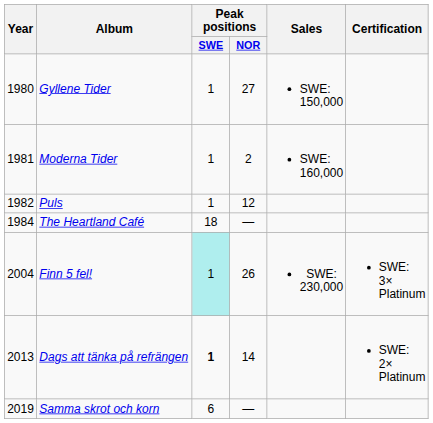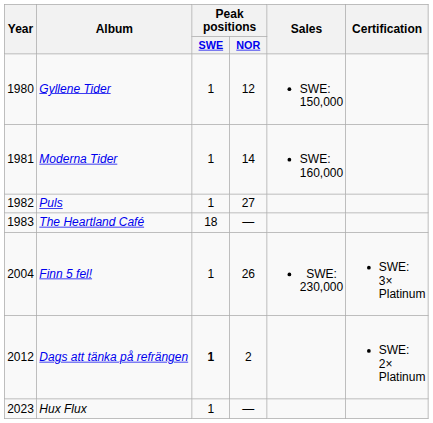 <table class="wikitable">
 <tr>
 <th align="center" rowspan="2" width="10">Year</th>
 <th align="center" rowspan="2" width="200">Album</th>
 <th align="center" colspan="2" width="20">Peak positions</th>
 <th align="center" rowspan="2" width="90">Sales</th>
 <th align="center" rowspan="2" width="90">Certification</th>
 </tr>
 <tr>
 <th scope="col" style="width:3em;font-size:90%;"><a href='#'>SWE</a><br></th>
 <th scope="col" style="width:3em;font-size:90%;"><a href='#'>NOR</a><br></th>
 </tr>
 <tr>
 <td style="text-align:center;">1980</td>
 <td><em><a href='#'>Gyllene Tider</a></em></td>
 <td style="text-align:center;">1</td>
-<td style="text-align:center;">27</td>
+<td style="text-align:center;">12</td>
 <td><br><ul><li>SWE: 150,000</li></ul></td>
 <td></td>
 </tr>
 <tr>
 <td style="text-align:center;">1981</td>
 <td><em><a href='#'>Moderna Tider</a></em></td>
 <td style="text-align:center;">1</td>
-<td style="text-align:center;">2</td>
+<td style="text-align:center;">14</td>
 <td><br><ul><li>SWE: 160,000</li></ul></td>
 <td></td>
 </tr>
 <tr>
 <td style="text-align:center;">1982</td>
 <td><em><a href='#'>Puls</a></em></td>
 <td style="text-align:center;">1</td>
-<td style="text-align:center;">12</td>
+<td style="text-align:center;">27</td>
 <td></td>
 <td></td>
 </tr>
 <tr>
-<td style="text-align:center;">1984</td>
+<td style="text-align:center;">1983</td>
 <td><em><a href='#'>The Heartland Café</a></em></td>
 <td style="text-align:center;">18</td>
 <td style="text-align:center;">—</td>
 <td></td>
 <td></td>
 </tr>
 <tr>
 <td style="text-align:center;">2004</td>
 <td><em><a href='#'>Finn 5 fel!</a></em></td>
-<td style="background: paleturquoise; text-align:center;">1</td>
+<td style="text-align:center;">1</td>
 <td style="text-align:center;">26</td>
 <td style="text-align:center;"><br><ul><li>SWE: 230,000</li></ul></td>
 <td><br><ul><li>SWE: 3× Platinum</li></ul></td>
 </tr>
 <tr>
-<td style="text-align:center;">2013</td>
+<td style="text-align:center;">2012</td>
 <td><em><a href='#'>Dags att tänka på refrängen</a></em></td>
 <td style="text-align:center;"><strong>1</strong></td>
-<td style="text-align:center;">14</td>
+<td style="text-align:center;">2</td>
 <td style="text-align:center;"></td>
 <td><br><ul><li>SWE: 2× Platinum</li></ul></td>
 </tr>
 <tr>
-<td style="text-align:center;">2019</td>
-<td><em><a href='#'>Samma skrot och korn</a></em></td>
-<td style="text-align:center;">6</td>
+<td style="text-align:center;">2023</td>
+<td><em>Hux Flux</em></td>
+<td style="text-align:center;">1<br></td>
 <td style="text-align:center;">—</td>
 <td style="text-align:center;"></td>
 <td></td>
 </tr>
 </table>
